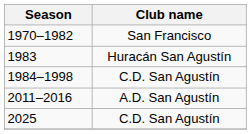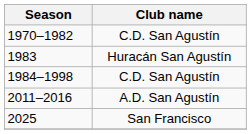 <table class="wikitable sortable">
 <tr>
 <th width="100">Season</th>
 <th width="180">Club name</th>
 </tr>
 <tr>
 <td>1970–1982</td>
-<td align=center>San Francisco</td>
+<td align=center>C.D. San Agustín</td>
 </tr>
 <tr>
 <td>1983</td>
 <td align=center>Huracán San Agustín</td>
 </tr>
 <tr>
 <td>1984–1998</td>
 <td align=center>C.D. San Agustín</td>
 </tr>
 <tr>
 <td>2011–2016</td>
 <td align=center>A.D. San Agustín</td>
 </tr>
 <tr>
 <td>2025</td>
-<td align=center>C.D. San Agustín</td>
+<td align=center>San Francisco</td>
 </tr>
 <tr>
 </tr>
 </table>
